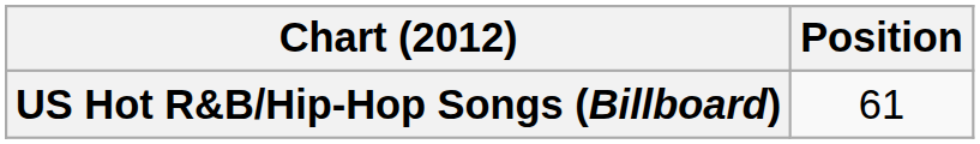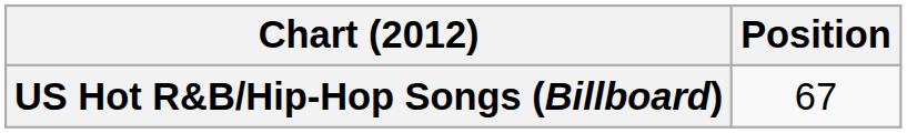 <table class="wikitable plainrowheaders" style="text-align:center">
 <tr>
 <th scope="col">Chart (2012)</th>
 <th scope="col">Position</th>
 </tr>
 <tr>
 <th scope="row">US Hot R&B/Hip-Hop Songs (<em>Billboard</em>)</th>
-<td>61</td>
+<td>67</td>
 </tr>
 </table>
